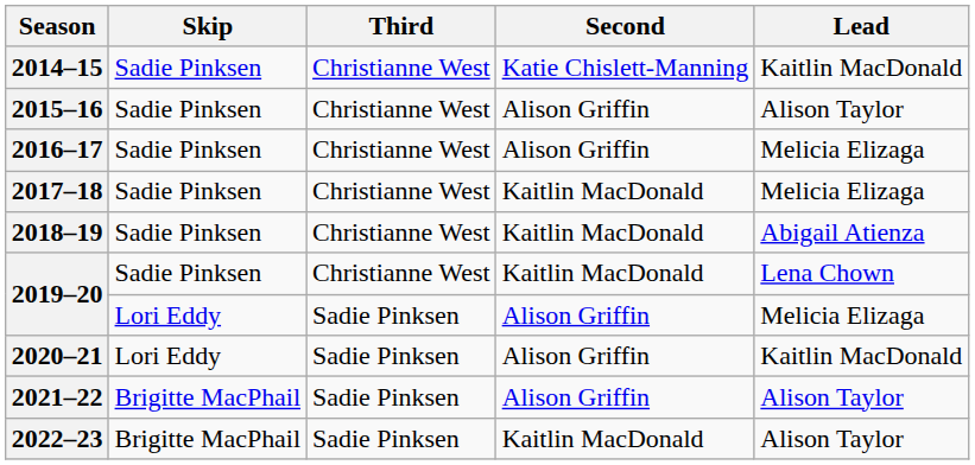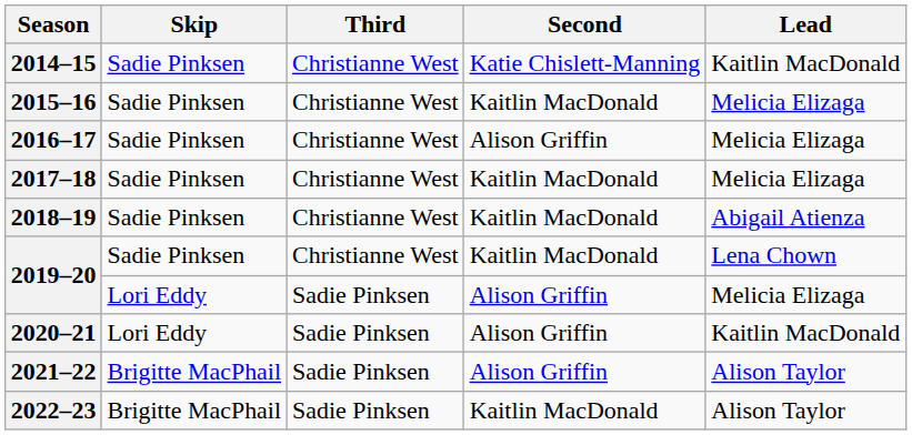 <table class="wikitable">
 <tr>
 <th scope="col">Season</th>
 <th scope="col">Skip</th>
 <th scope="col">Third</th>
 <th scope="col">Second</th>
 <th scope="col">Lead</th>
 </tr>
 <tr>
 <th scope="row">2014–15</th>
 <td><a href='#'>Sadie Pinksen</a></td>
 <td><a href='#'>Christianne West</a></td>
 <td><a href='#'>Katie Chislett-Manning</a></td>
 <td>Kaitlin MacDonald</td>
 </tr>
 <tr>
 <th scope="row">2015–16</th>
 <td>Sadie Pinksen</td>
 <td>Christianne West</td>
-<td>Alison Griffin</td>
-<td>Alison Taylor</td>
+<td>Kaitlin MacDonald</td>
+<td><a href='#'>Melicia Elizaga</a></td>
 </tr>
 <tr>
 <th scope="row">2016–17</th>
 <td>Sadie Pinksen</td>
 <td>Christianne West</td>
 <td>Alison Griffin</td>
 <td>Melicia Elizaga</td>
 </tr>
 <tr>
 <th scope="row">2017–18</th>
 <td>Sadie Pinksen</td>
 <td>Christianne West</td>
 <td>Kaitlin MacDonald</td>
 <td>Melicia Elizaga</td>
 </tr>
 <tr>
 <th scope="row">2018–19</th>
 <td>Sadie Pinksen</td>
 <td>Christianne West</td>
 <td>Kaitlin MacDonald</td>
 <td><a href='#'>Abigail Atienza</a></td>
 </tr>
 <tr>
 <th scope="row" rowspan=2>2019–20</th>
 <td>Sadie Pinksen</td>
 <td>Christianne West</td>
 <td>Kaitlin MacDonald</td>
 <td><a href='#'>Lena Chown</a></td>
 </tr>
 <tr>
 <td><a href='#'>Lori Eddy</a></td>
 <td>Sadie Pinksen</td>
 <td><a href='#'>Alison Griffin</a></td>
 <td>Melicia Elizaga</td>
 </tr>
 <tr>
 <th scope="row">2020–21</th>
 <td>Lori Eddy</td>
 <td>Sadie Pinksen</td>
 <td>Alison Griffin</td>
 <td>Kaitlin MacDonald</td>
 </tr>
 <tr>
 <th scope="row">2021–22</th>
 <td><a href='#'>Brigitte MacPhail</a></td>
 <td>Sadie Pinksen</td>
 <td><a href='#'>Alison Griffin</a></td>
 <td><a href='#'>Alison Taylor</a></td>
 </tr>
 <tr>
 <th scope="row">2022–23</th>
 <td>Brigitte MacPhail</td>
 <td>Sadie Pinksen</td>
 <td>Kaitlin MacDonald</td>
 <td>Alison Taylor</td>
 </tr>
 </table>
